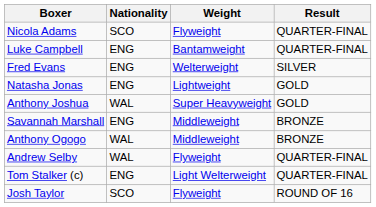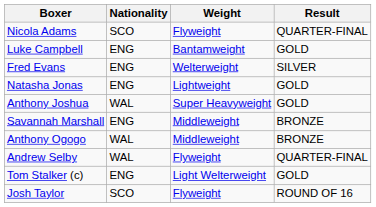 <table class="wikitable">
 <tr>
 <th>Boxer</th>
 <th>Nationality</th>
 <th>Weight</th>
 <th>Result</th>
 </tr>
 <tr>
 <td><a href='#'>Nicola Adams</a></td>
 <td> SCO</td>
 <td><a href='#'>Flyweight</a></td>
 <td>QUARTER-FINAL</td>
 </tr>
 <tr>
 <td><a href='#'>Luke Campbell</a></td>
 <td> ENG</td>
 <td><a href='#'>Bantamweight</a></td>
-<td>QUARTER-FINAL</td>
+<td>GOLD</td>
 </tr>
 <tr>
 <td><a href='#'>Fred Evans</a></td>
 <td> ENG</td>
 <td><a href='#'>Welterweight</a></td>
 <td>SILVER</td>
 </tr>
 <tr>
 <td><a href='#'>Natasha Jonas</a></td>
 <td> ENG</td>
 <td><a href='#'>Lightweight</a></td>
 <td>GOLD</td>
 </tr>
 <tr>
 <td><a href='#'>Anthony Joshua</a></td>
 <td> WAL</td>
 <td><a href='#'>Super Heavyweight</a></td>
 <td>GOLD</td>
 </tr>
 <tr>
 <td><a href='#'>Savannah Marshall</a></td>
 <td> ENG</td>
 <td><a href='#'>Middleweight</a></td>
 <td>BRONZE</td>
 </tr>
 <tr>
 <td><a href='#'>Anthony Ogogo</a></td>
 <td> WAL</td>
 <td><a href='#'>Middleweight</a></td>
 <td>BRONZE</td>
 </tr>
 <tr>
 <td><a href='#'>Andrew Selby</a></td>
 <td> WAL</td>
 <td><a href='#'>Flyweight</a></td>
 <td>QUARTER-FINAL</td>
 </tr>
 <tr>
 <td><a href='#'>Tom Stalker</a> (c)</td>
 <td> ENG</td>
 <td><a href='#'>Light Welterweight</a></td>
-<td>QUARTER-FINAL</td>
+<td>GOLD</td>
 </tr>
 <tr>
 <td><a href='#'>Josh Taylor</a></td>
 <td> SCO</td>
 <td><a href='#'>Flyweight</a></td>
 <td>ROUND OF 16</td>
 </tr>
 </table>
